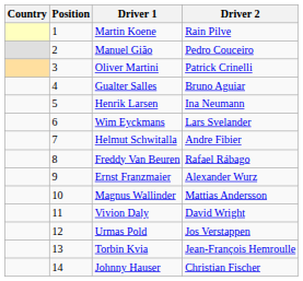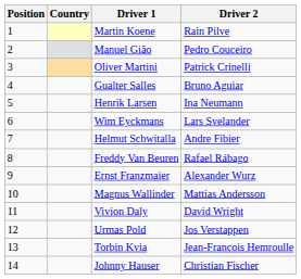 <table class="wikitable"  style="font-size:95%">
 <tr>
+<th>Position</th>
 <th>Country</th>
-<th>Position</th>
 <th>Driver 1</th>
 <th>Driver 2</th>
 </tr>
 <tr>
+<td>1</td>
 <td style="background:#FFFFBF;"></td>
-<td>1</td>
 <td><a href='#'>Martin Koene</a></td>
 <td><a href='#'>Rain Pilve</a></td>
 </tr>
 <tr>
+<td>2</td>
 <td style="background:#DFDFDF;"></td>
-<td>2</td>
 <td><a href='#'>Manuel Gião</a></td>
 <td><a href='#'>Pedro Couceiro</a></td>
 </tr>
 <tr>
+<td>3</td>
 <td style="background:#FFDF9F;"></td>
-<td>3</td>
 <td><a href='#'>Oliver Martini</a></td>
 <td><a href='#'>Patrick Crinelli</a></td>
 </tr>
 <tr>
+<td>4</td>
 <td></td>
-<td>4</td>
 <td><a href='#'>Gualter Salles</a></td>
 <td><a href='#'>Bruno Aguiar</a></td>
 </tr>
 <tr>
+<td>5</td>
 <td></td>
-<td>5</td>
 <td><a href='#'>Henrik Larsen</a></td>
 <td><a href='#'>Ina Neumann</a></td>
 </tr>
 <tr>
+<td>6</td>
 <td></td>
-<td>6</td>
 <td><a href='#'>Wim Eyckmans</a></td>
 <td><a href='#'>Lars Svelander</a></td>
 </tr>
 <tr>
+<td>7</td>
 <td></td>
-<td>7</td>
 <td><a href='#'>Helmut Schwitalla</a></td>
 <td><a href='#'>Andre Fibier</a></td>
 </tr>
 <tr>
+<td>8</td>
 <td></td>
-<td>8</td>
 <td><a href='#'>Freddy Van Beuren</a></td>
 <td><a href='#'>Rafael Rábago</a></td>
 </tr>
 <tr>
+<td>9</td>
 <td></td>
-<td>9</td>
 <td><a href='#'>Ernst Franzmaier</a></td>
 <td><a href='#'>Alexander Wurz</a></td>
 </tr>
 <tr>
+<td>10</td>
 <td></td>
-<td>10</td>
 <td><a href='#'>Magnus Wallinder</a></td>
 <td><a href='#'>Mattias Andersson</a></td>
 </tr>
 <tr>
+<td>11</td>
 <td></td>
-<td>11</td>
 <td><a href='#'>Vivion Daly</a></td>
 <td><a href='#'>David Wright</a></td>
 </tr>
 <tr>
+<td>12</td>
 <td></td>
-<td>12</td>
 <td><a href='#'>Urmas Pold</a></td>
 <td><a href='#'>Jos Verstappen</a></td>
 </tr>
 <tr>
+<td>13</td>
 <td></td>
-<td>13</td>
 <td><a href='#'>Torbin Kvia</a></td>
 <td><a href='#'>Jean-François Hemroulle</a></td>
 </tr>
 <tr>
+<td>14</td>
 <td></td>
-<td>14</td>
 <td><a href='#'>Johnny Hauser</a></td>
 <td><a href='#'>Christian Fischer</a></td>
 </tr>
 </table>
